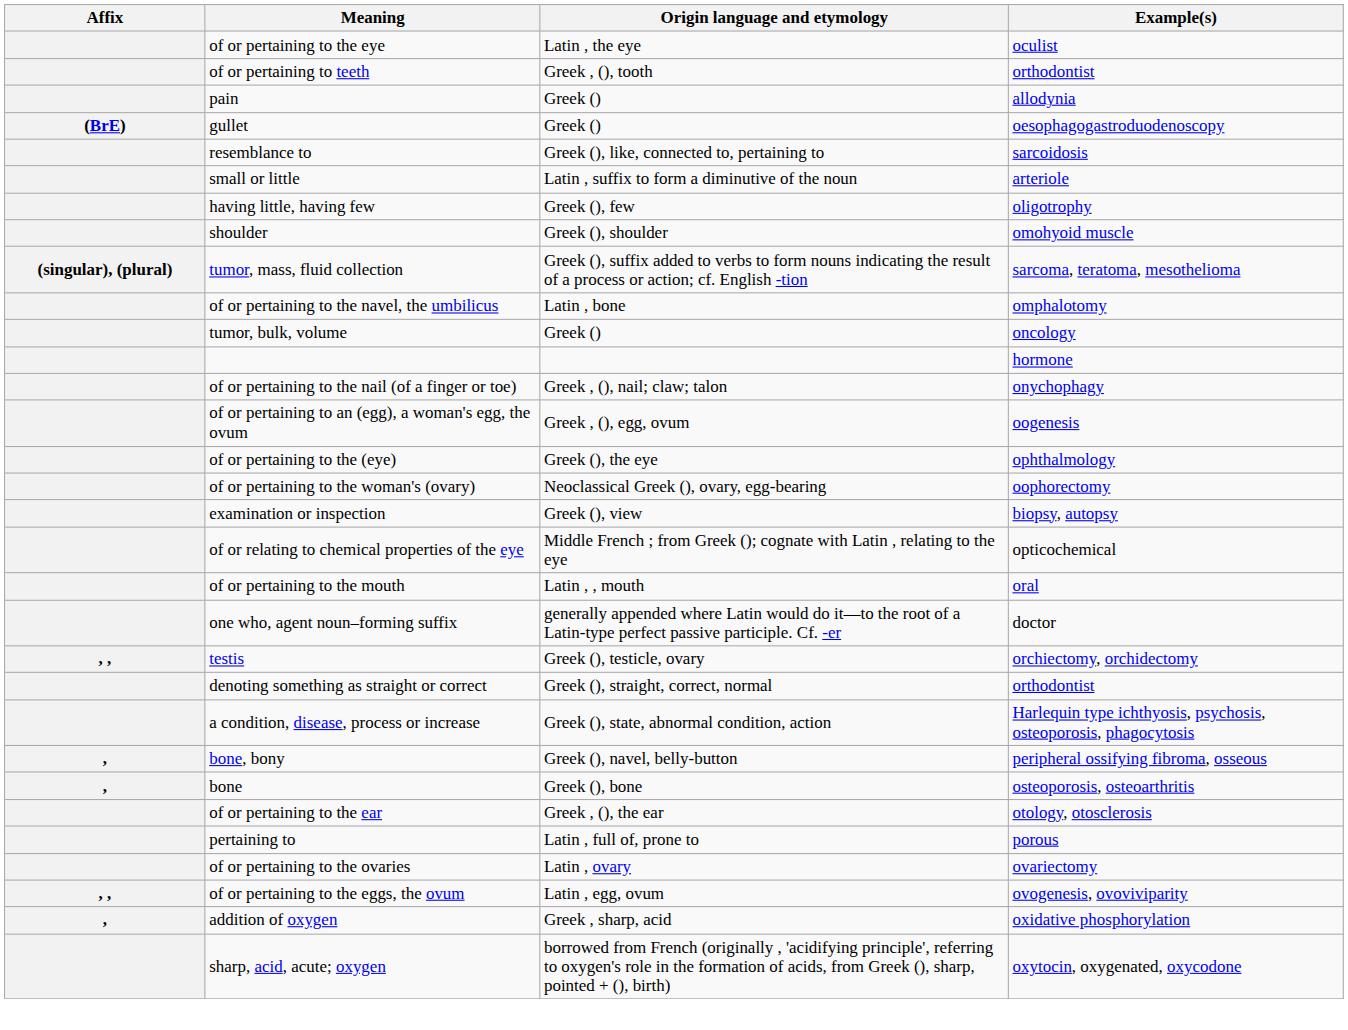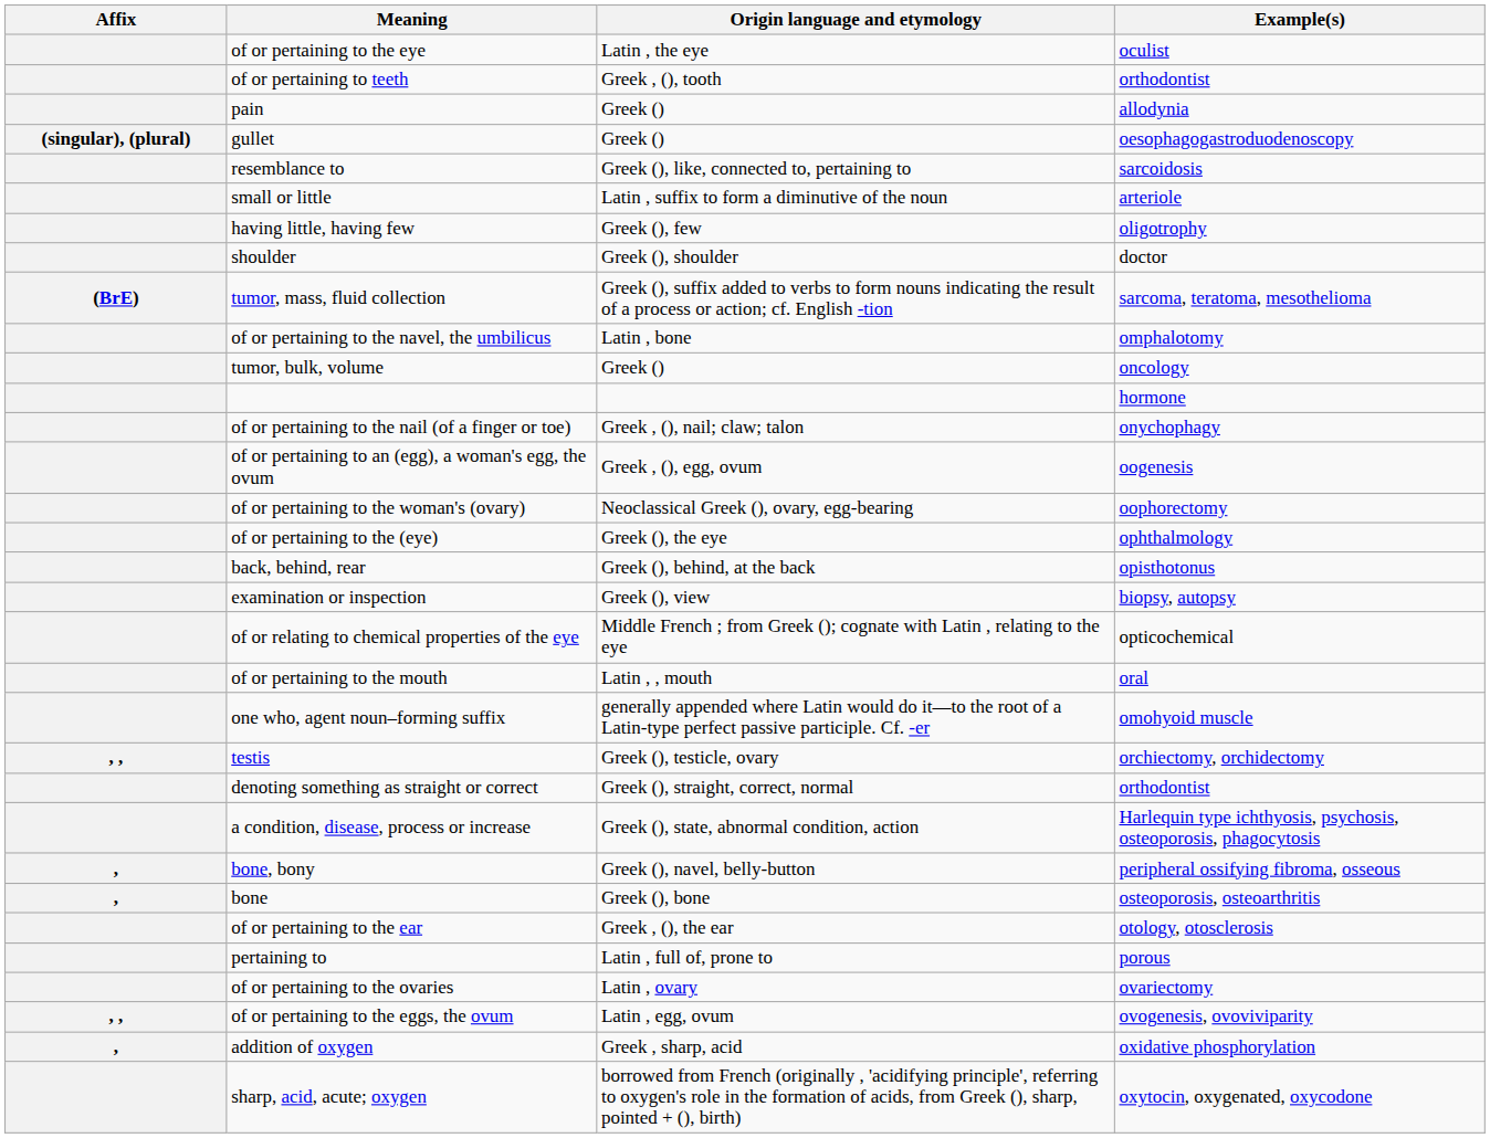 <table class="wikitable plainrowheaders" style="width:100%;">
 <tr>
 <th scope="col" style="width: 15%">Affix</th>
 <th scope="col" style="width: 25%">Meaning</th>
 <th scope="col" style="width: 35%">Origin language and etymology</th>
 <th scope="col" style="width: 25%">Example(s)</th>
 </tr>
 <tr>
 <th scope="row"><strong></strong></th>
 <td>of or pertaining to the eye</td>
 <td>Latin , the eye</td>
 <td><a href='#'>oculist</a></td>
 </tr>
 <tr>
 <th scope="row"><strong></strong></th>
 <td>of or pertaining to <a href='#'>teeth</a></td>
 <td>Greek ,  (), tooth</td>
 <td><a href='#'>orthodontist</a></td>
 </tr>
 <tr>
 <th scope="row"><strong></strong></th>
 <td>pain</td>
 <td>Greek  ()</td>
 <td><a href='#'>allodynia</a></td>
 </tr>
 <tr>
-<th scope="row"><strong></strong> (<a href='#'>BrE</a>)</th>
+<th scope="row"><strong></strong> (singular), <strong></strong> (plural)</th>
 <td>gullet</td>
 <td>Greek  ()</td>
 <td><a href='#'>oesophagogastroduodenoscopy</a></td>
 </tr>
 <tr>
 <th scope="row"><strong></strong></th>
 <td>resemblance to</td>
 <td>Greek  (), like, connected to, pertaining to</td>
 <td><a href='#'>sarcoidosis</a></td>
 </tr>
 <tr>
 <th scope="row"><strong></strong></th>
 <td>small or little</td>
 <td>Latin , suffix to form a diminutive of the noun</td>
 <td><a href='#'>arteriole</a></td>
 </tr>
 <tr>
 <th scope="row"><strong></strong></th>
 <td>having little, having few</td>
 <td>Greek  (), few</td>
 <td><a href='#'>oligotrophy</a></td>
 </tr>
 <tr>
 <th scope="row"><strong></strong></th>
 <td>shoulder</td>
 <td>Greek  (), shoulder</td>
-<td><a href='#'>omohyoid muscle</a></td>
+<td>doctor</td>
 </tr>
 <tr>
-<th scope="row"><strong></strong> (singular), <strong></strong> (plural)</th>
+<th scope="row"><strong></strong> (<a href='#'>BrE</a>)</th>
 <td><a href='#'>tumor</a>, mass, fluid collection</td>
 <td>Greek  (), suffix added to verbs to form nouns indicating the result of a process or action; cf. English <a href='#'>-tion</a></td>
 <td><a href='#'>sarcoma</a>, <a href='#'>teratoma</a>, <a href='#'>mesothelioma</a></td>
 </tr>
 <tr>
 <th scope="row"><strong></strong></th>
 <td>of or pertaining to the navel, the <a href='#'>umbilicus</a></td>
 <td>Latin , bone</td>
 <td><a href='#'>omphalotomy</a></td>
 </tr>
 <tr>
 <th scope="row"><strong></strong></th>
 <td>tumor, bulk, volume</td>
 <td>Greek  ()</td>
 <td><a href='#'>oncology</a></td>
 </tr>
 <tr>
 <th scope="row"><strong></strong></th>
 <td></td>
 <td></td>
 <td><a href='#'>hormone</a></td>
 </tr>
 <tr>
 <th scope="row"> <strong></strong></th>
 <td>of or pertaining to the nail (of a finger or toe)</td>
 <td>Greek ,  (), nail; claw; talon</td>
 <td><a href='#'>onychophagy</a></td>
 </tr>
 <tr>
 <th scope="row"><strong></strong></th>
 <td>of or pertaining to an (egg), a woman's egg, the ovum</td>
 <td>Greek ,  (), egg, ovum</td>
 <td><a href='#'>oogenesis</a></td>
 </tr>
 <tr>
 <th scope="row"><strong></strong></th>
+<td>of or pertaining to the woman's (ovary)</td>
+<td>Neoclassical Greek  (), ovary, egg-bearing</td>
+<td><a href='#'>oophorectomy</a></td>
+</tr>
+<tr>
+<th scope="row"><strong></strong></th>
 <td>of or pertaining to the (eye)</td>
 <td>Greek  (), the eye</td>
 <td><a href='#'>ophthalmology</a></td>
 </tr>
 <tr>
 <th scope="row"><strong></strong></th>
-<td>of or pertaining to the woman's (ovary)</td>
-<td>Neoclassical Greek  (), ovary, egg-bearing</td>
-<td><a href='#'>oophorectomy</a></td>
+<td>back, behind, rear</td>
+<td>Greek  (), behind, at the back</td>
+<td><a href='#'>opisthotonus</a></td>
 </tr>
 <tr>
 <th scope="row"><strong></strong></th>
 <td>examination or inspection</td>
 <td>Greek  (), view</td>
 <td><a href='#'>biopsy</a>, <a href='#'>autopsy</a></td>
 </tr>
 <tr>
 <th scope="row"><strong></strong></th>
 <td>of or relating to chemical properties of the <a href='#'>eye</a></td>
 <td>Middle French ; from Greek  (); cognate with Latin , relating to the eye</td>
 <td>opticochemical</td>
 </tr>
 <tr>
 <th scope="row"><strong></strong></th>
 <td>of or pertaining to the mouth</td>
 <td>Latin , , mouth</td>
 <td><a href='#'>oral</a></td>
 </tr>
 <tr>
 <th scope="row"><strong></strong></th>
 <td>one who, agent noun–forming suffix</td>
 <td>generally appended where Latin would do it—to the root of a Latin-type perfect passive participle. Cf. <a href='#'>-er</a></td>
-<td>doctor</td>
+<td><a href='#'>omohyoid muscle</a></td>
 </tr>
 <tr>
 <th scope="row"><strong></strong>, <strong></strong>, <strong></strong></th>
 <td><a href='#'>testis</a></td>
 <td>Greek  (), testicle, ovary</td>
 <td><a href='#'>orchiectomy</a>, <a href='#'>orchidectomy</a></td>
 </tr>
 <tr>
 <th scope="row"><strong></strong></th>
 <td>denoting something as straight or correct</td>
 <td>Greek  (), straight, correct, normal</td>
 <td><a href='#'>orthodontist</a></td>
 </tr>
 <tr>
 <th scope="row"><strong></strong></th>
 <td>a condition, <a href='#'>disease</a>, process or increase</td>
 <td>Greek  (), state, abnormal condition, action</td>
 <td><a href='#'>Harlequin type ichthyosis</a>, <a href='#'>psychosis</a>, <a href='#'>osteoporosis</a>, <a href='#'>phagocytosis</a></td>
 </tr>
 <tr>
 <th scope="row"><strong></strong>, <strong></strong></th>
 <td><a href='#'>bone</a>, bony</td>
 <td>Greek  (), navel, belly-button</td>
 <td><a href='#'>peripheral ossifying fibroma</a>, <a href='#'>osseous</a></td>
 </tr>
 <tr>
 <th scope="row"><strong></strong>, <strong></strong></th>
 <td>bone</td>
 <td>Greek  (), bone</td>
 <td><a href='#'>osteoporosis</a>, <a href='#'>osteoarthritis</a></td>
 </tr>
 <tr>
 <th scope="row"><strong></strong></th>
 <td>of or pertaining to the <a href='#'>ear</a></td>
 <td>Greek ,  (), the ear</td>
 <td><a href='#'>otology</a>, <a href='#'>otosclerosis</a></td>
 </tr>
 <tr>
 <th scope="row"><strong></strong></th>
 <td>pertaining to</td>
 <td>Latin , full of, prone to</td>
 <td><a href='#'>porous</a></td>
 </tr>
 <tr>
 <th scope="row"><strong></strong></th>
 <td>of or pertaining to the ovaries</td>
 <td>Latin , <a href='#'>ovary</a></td>
 <td><a href='#'>ovariectomy</a></td>
 </tr>
 <tr>
 <th scope="row"><strong></strong>, <strong></strong>, <strong></strong></th>
 <td>of or pertaining to the eggs, the <a href='#'>ovum</a></td>
 <td>Latin , egg, ovum</td>
 <td><a href='#'>ovogenesis</a>, <a href='#'>ovoviviparity</a></td>
 </tr>
 <tr>
 <th scope="row"><strong></strong>, <strong></strong></th>
 <td>addition of <a href='#'>oxygen</a></td>
 <td>Greek , sharp, acid</td>
 <td><a href='#'>oxidative phosphorylation</a></td>
 </tr>
 <tr>
 <th scope="row"><strong></strong></th>
 <td>sharp, <a href='#'>acid</a>, acute; <a href='#'>oxygen</a></td>
 <td>borrowed from French  (originally , 'acidifying principle', referring to oxygen's role in the formation of acids, from Greek  (), sharp, pointed +  (), birth)</td>
 <td><a href='#'>oxytocin</a>, oxygenated, <a href='#'>oxycodone</a></td>
 </tr>
 </table>
